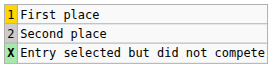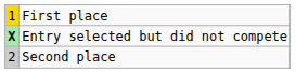 <table class="wikitable">
 <tr>
 <td style="background-color:#FFD700; text-align:center;">1</td>
 <td>First place</td>
 </tr>
 <tr>
+<td style="background-color:#A4EAA9; text-align:center;"><strong>X</strong></td>
+<td>Entry selected but did not compete<br></td>
+</tr>
+<tr>
 <td style="background-color:#CCC; text-align:center;">2</td>
 <td>Second place<br></td>
 </tr>
-<tr>
-<td style="background-color:#A4EAA9; text-align:center;"><strong>X</strong></td>
-<td>Entry selected but did not compete<br></td>
-</tr>
 </table>
